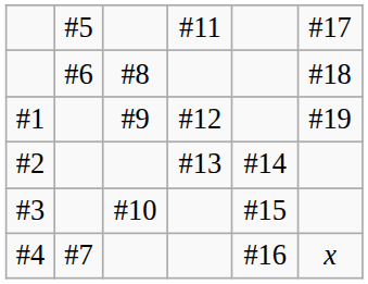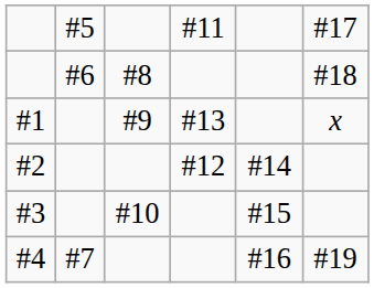 <table class="wikitable" border="1" align="center" style="margin: 1em auto 1em auto; text-align:center; width:200px">
 <tr>
 <td></td>
 <td>#5</td>
 <td></td>
 <td>#11</td>
 <td></td>
 <td>#17</td>
 </tr>
 <tr>
 <td></td>
 <td>#6</td>
 <td>#8</td>
 <td></td>
 <td></td>
 <td>#18</td>
 </tr>
 <tr>
 <td>#1</td>
 <td></td>
 <td>#9</td>
-<td>#12</td>
+<td>#13</td>
 <td></td>
-<td>#19</td>
+<td><em>x</em></td>
 </tr>
 <tr>
 <td>#2</td>
 <td></td>
 <td></td>
-<td>#13</td>
+<td>#12</td>
 <td>#14</td>
 <td></td>
 </tr>
 <tr>
 <td>#3</td>
 <td></td>
 <td>#10</td>
 <td></td>
 <td>#15</td>
 <td></td>
 </tr>
 <tr>
 <td>#4</td>
 <td>#7</td>
 <td></td>
 <td></td>
 <td>#16</td>
-<td><em>x</em></td>
+<td>#19</td>
 </tr>
 </table>
